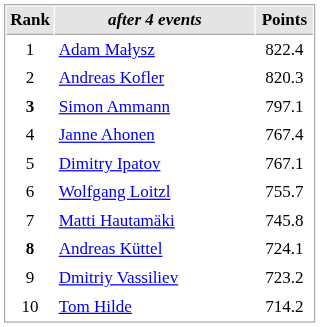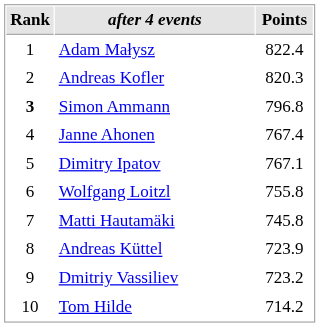 <table cellspacing="1" cellpadding="3" style="border:1px solid #AAAAAA;font-size:86%">
 <tr style="background:#E4E4E4">
 <th style="border-bottom:1px solid #AAAAAA" width=10>Rank</th>
 <th style="border-bottom:1px solid #AAAAAA" width=155><em>after 4 events</em></th>
 <th style="border-bottom:1px solid #AAAAAA" width=40>Points</th>
 </tr>
 <tr>
 <td style="text-align:center">1</td>
 <td> <a href='#'>Adam Małysz</a></td>
 <td style="text-align:center">822.4</td>
 </tr>
 <tr>
 <td style="text-align:center">2</td>
 <td> <a href='#'>Andreas Kofler</a></td>
 <td style="text-align:center">820.3</td>
 </tr>
 <tr>
 <td style="text-align:center"><strong>3</strong></td>
 <td> <a href='#'>Simon Ammann</a></td>
-<td style="text-align:center">797.1</td>
+<td style="text-align:center">796.8</td>
 </tr>
 <tr>
 <td style="text-align:center">4</td>
 <td> <a href='#'>Janne Ahonen</a></td>
 <td style="text-align:center">767.4</td>
 </tr>
 <tr>
 <td style="text-align:center">5</td>
 <td> <a href='#'>Dimitry Ipatov</a></td>
 <td style="text-align:center">767.1</td>
 </tr>
 <tr>
 <td style="text-align:center">6</td>
 <td> <a href='#'>Wolfgang Loitzl</a></td>
-<td style="text-align:center">755.7</td>
+<td style="text-align:center">755.8</td>
 </tr>
 <tr>
 <td style="text-align:center">7</td>
 <td> <a href='#'>Matti Hautamäki</a></td>
 <td style="text-align:center">745.8</td>
 </tr>
 <tr>
-<td style="text-align:center"><strong>8</strong></td>
+<td style="text-align:center">8</td>
 <td> <a href='#'>Andreas Küttel</a></td>
-<td style="text-align:center">724.1</td>
+<td style="text-align:center">723.9</td>
 </tr>
 <tr>
 <td style="text-align:center">9</td>
 <td> <a href='#'>Dmitriy Vassiliev</a></td>
 <td style="text-align:center">723.2</td>
 </tr>
 <tr>
 <td style="text-align:center">10</td>
 <td> <a href='#'>Tom Hilde</a></td>
 <td style="text-align:center">714.2</td>
 </tr>
 </table>
